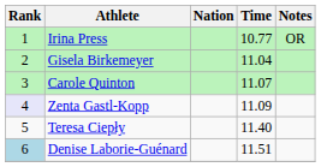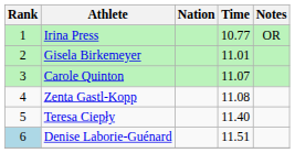 <table class="wikitable sortable" style="text-align:center">
 <tr>
 <th>Rank</th>
 <th>Athlete</th>
 <th>Nation</th>
 <th>Time</th>
 <th>Notes</th>
 </tr>
 <tr bgcolor=bbf3bb>
 <td>1</td>
 <td align=left><a href='#'>Irina Press</a></td>
 <td align=left></td>
 <td>10.77</td>
 <td>OR</td>
 </tr>
 <tr bgcolor=bbf3bb>
 <td>2</td>
 <td align=left><a href='#'>Gisela Birkemeyer</a></td>
 <td align=left></td>
-<td>11.04</td>
+<td>11.01</td>
 <td></td>
 </tr>
 <tr bgcolor=bbf3bb>
 <td>3</td>
 <td align=left><a href='#'>Carole Quinton</a></td>
 <td align=left></td>
 <td>11.07</td>
 <td></td>
 </tr>
 <tr>
-<td style="background: lavender;">4</td>
+<td>4</td>
 <td align=left><a href='#'>Zenta Gastl-Kopp</a></td>
 <td align=left></td>
-<td>11.09</td>
+<td>11.08</td>
 <td></td>
 </tr>
 <tr>
 <td>5</td>
 <td align=left><a href='#'>Teresa Ciepły</a></td>
 <td align=left></td>
 <td>11.40</td>
 <td></td>
 </tr>
 <tr>
 <td style="background: lightblue;">6</td>
 <td align=left><a href='#'>Denise Laborie-Guénard</a></td>
 <td align=left></td>
 <td>11.51</td>
 <td></td>
 </tr>
 <tr>
 </tr>
 </table>
